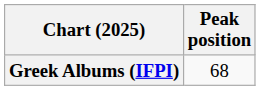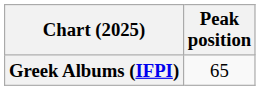 <table class="wikitable sortable plainrowheaders" style="text-align:center;">
 <tr>
 <th scope="col">Chart (2025)</th>
 <th scope="col">Peak<br>position</th>
 </tr>
 <tr>
 <th scope="row">Greek Albums (<a href='#'>IFPI</a>)</th>
-<td>68</td>
+<td>65</td>
 </tr>
 </table>
